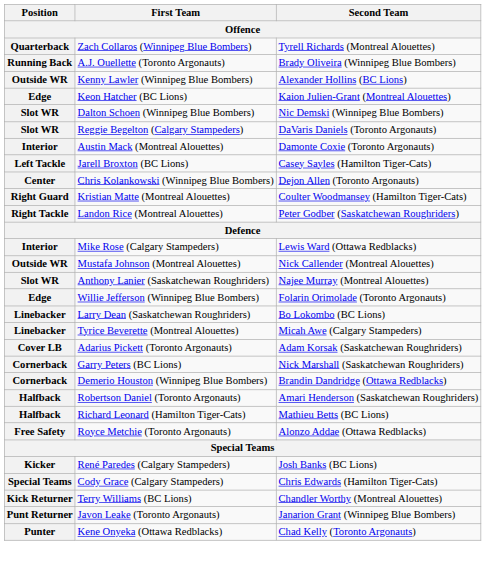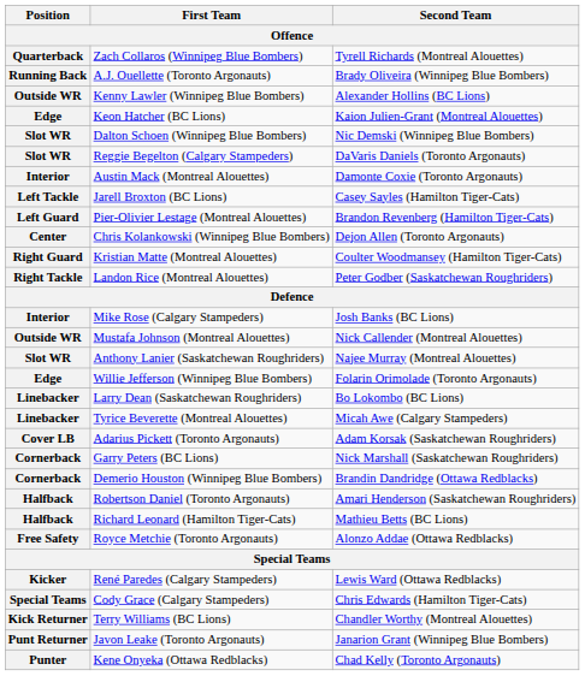 <table class="wikitable collapsible collapsed">
 <tr>
 <th>Position</th>
 <th>First Team</th>
 <th>Second Team</th>
 </tr>
 <tr>
 <th colspan="3" align="center">Offence</th>
 </tr>
 <tr>
 <th>Quarterback</th>
 <td><a href='#'>Zach Collaros</a> (<a href='#'>Winnipeg Blue Bombers</a>)</td>
 <td><a href='#'>Tyrell Richards</a> (Montreal Alouettes)</td>
 </tr>
 <tr>
 <th>Running Back</th>
 <td><a href='#'>A.J. Ouellette</a> (Toronto Argonauts)</td>
 <td><a href='#'>Brady Oliveira</a> (Winnipeg Blue Bombers)</td>
 </tr>
 <tr>
 <th>Outside WR</th>
 <td><a href='#'>Kenny Lawler</a> (Winnipeg Blue Bombers)</td>
 <td><a href='#'>Alexander Hollins</a> (<a href='#'>BC Lions</a>)</td>
 </tr>
 <tr>
 <th>Edge</th>
 <td><a href='#'>Keon Hatcher</a> (BC Lions)</td>
 <td><a href='#'>Kaion Julien-Grant</a> (<a href='#'>Montreal Alouettes</a>)</td>
 </tr>
 <tr>
 <th>Slot WR</th>
 <td><a href='#'>Dalton Schoen</a> (Winnipeg Blue Bombers)</td>
 <td><a href='#'>Nic Demski</a> (Winnipeg Blue Bombers)</td>
 </tr>
 <tr>
 <th>Slot WR</th>
 <td><a href='#'>Reggie Begelton</a> (<a href='#'>Calgary Stampeders</a>)</td>
 <td><a href='#'>DaVaris Daniels</a> (Toronto Argonauts)</td>
 </tr>
 <tr>
 <th>Interior</th>
 <td><a href='#'>Austin Mack</a> (Montreal Alouettes)</td>
 <td><a href='#'>Damonte Coxie</a> (Toronto Argonauts)</td>
 </tr>
 <tr>
 <th>Left Tackle</th>
 <td><a href='#'>Jarell Broxton</a> (BC Lions)</td>
 <td><a href='#'>Casey Sayles</a> (Hamilton Tiger-Cats)</td>
 </tr>
 <tr>
+<th>Left Guard</th>
+<td><a href='#'>Pier-Olivier Lestage</a> (Montreal Alouettes)</td>
+<td><a href='#'>Brandon Revenberg</a> (<a href='#'>Hamilton Tiger-Cats</a>)</td>
+</tr>
+<tr>
 <th>Center</th>
 <td><a href='#'>Chris Kolankowski</a> (Winnipeg Blue Bombers)</td>
 <td><a href='#'>Dejon Allen</a> (Toronto Argonauts)</td>
 </tr>
 <tr>
 <th>Right Guard</th>
 <td><a href='#'>Kristian Matte</a> (Montreal Alouettes)</td>
 <td><a href='#'>Coulter Woodmansey</a> (Hamilton Tiger-Cats)</td>
 </tr>
 <tr>
 <th>Right Tackle</th>
 <td><a href='#'>Landon Rice</a> (Montreal Alouettes)</td>
 <td><a href='#'>Peter Godber</a> (<a href='#'>Saskatchewan Roughriders</a>)</td>
 </tr>
 <tr>
 <th colspan="3" align="center">Defence</th>
 </tr>
 <tr>
 <th>Interior</th>
 <td><a href='#'>Mike Rose</a> (Calgary Stampeders)</td>
-<td><a href='#'>Lewis Ward</a> (Ottawa Redblacks)</td>
+<td><a href='#'>Josh Banks</a> (BC Lions)</td>
 </tr>
 <tr>
 <th>Outside WR</th>
 <td><a href='#'>Mustafa Johnson</a> (Montreal Alouettes)</td>
 <td><a href='#'>Nick Callender</a> (Montreal Alouettes)</td>
 </tr>
 <tr>
 <th>Slot WR</th>
 <td><a href='#'>Anthony Lanier</a> (Saskatchewan Roughriders)</td>
 <td><a href='#'>Najee Murray</a> (Montreal Alouettes)</td>
 </tr>
 <tr>
 <th>Edge</th>
 <td><a href='#'>Willie Jefferson</a> (Winnipeg Blue Bombers)</td>
 <td><a href='#'>Folarin Orimolade</a> (Toronto Argonauts)</td>
 </tr>
 <tr>
 <th>Linebacker</th>
 <td><a href='#'>Larry Dean</a> (Saskatchewan Roughriders)</td>
 <td><a href='#'>Bo Lokombo</a> (BC Lions)</td>
 </tr>
 <tr>
 <th>Linebacker</th>
 <td><a href='#'>Tyrice Beverette</a> (Montreal Alouettes)</td>
 <td><a href='#'>Micah Awe</a> (Calgary Stampeders)</td>
 </tr>
 <tr>
 <th>Cover LB</th>
 <td><a href='#'>Adarius Pickett</a> (Toronto Argonauts)</td>
 <td><a href='#'>Adam Korsak</a> (Saskatchewan Roughriders)</td>
 </tr>
 <tr>
 <th>Cornerback</th>
 <td><a href='#'>Garry Peters</a> (BC Lions)</td>
 <td><a href='#'>Nick Marshall</a> (Saskatchewan Roughriders)</td>
 </tr>
 <tr>
 <th>Cornerback</th>
 <td><a href='#'>Demerio Houston</a> (Winnipeg Blue Bombers)</td>
 <td><a href='#'>Brandin Dandridge</a> (<a href='#'>Ottawa Redblacks</a>)</td>
 </tr>
 <tr>
 <th>Halfback</th>
 <td><a href='#'>Robertson Daniel</a> (Toronto Argonauts)</td>
 <td><a href='#'>Amari Henderson</a> (Saskatchewan Roughriders)</td>
 </tr>
 <tr>
 <th>Halfback</th>
 <td><a href='#'>Richard Leonard</a> (Hamilton Tiger-Cats)</td>
 <td><a href='#'>Mathieu Betts</a> (BC Lions)</td>
 </tr>
 <tr>
 <th>Free Safety</th>
 <td><a href='#'>Royce Metchie</a> (Toronto Argonauts)</td>
 <td><a href='#'>Alonzo Addae</a> (Ottawa Redblacks)</td>
 </tr>
 <tr>
 <th colspan="3" align="center">Special Teams</th>
 </tr>
 <tr>
 <th>Kicker</th>
 <td><a href='#'>René Paredes</a> (Calgary Stampeders)</td>
-<td><a href='#'>Josh Banks</a> (BC Lions)</td>
+<td><a href='#'>Lewis Ward</a> (Ottawa Redblacks)</td>
 </tr>
 <tr>
 <th>Special Teams</th>
 <td><a href='#'>Cody Grace</a> (Calgary Stampeders)</td>
 <td><a href='#'>Chris Edwards</a> (Hamilton Tiger-Cats)</td>
 </tr>
 <tr>
 <th>Kick Returner</th>
 <td><a href='#'>Terry Williams</a> (BC Lions)</td>
 <td><a href='#'>Chandler Worthy</a> (Montreal Alouettes)</td>
 </tr>
 <tr>
 <th>Punt Returner</th>
 <td><a href='#'>Javon Leake</a> (Toronto Argonauts)</td>
 <td><a href='#'>Janarion Grant</a> (Winnipeg Blue Bombers)</td>
 </tr>
 <tr>
 <th>Punter</th>
 <td><a href='#'>Kene Onyeka</a> (Ottawa Redblacks)</td>
 <td><a href='#'>Chad Kelly</a> (<a href='#'>Toronto Argonauts</a>)</td>
 </tr>
 </table>
